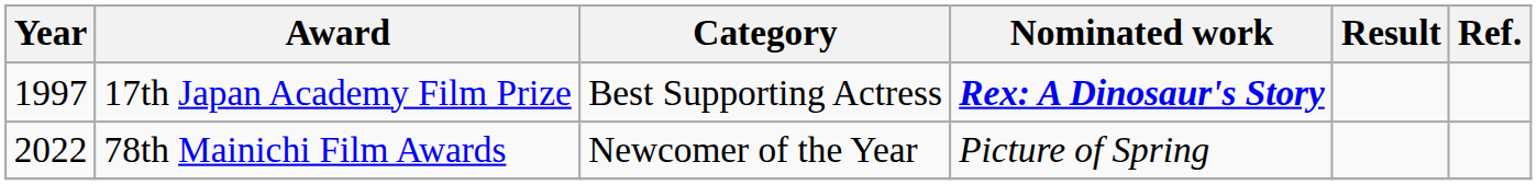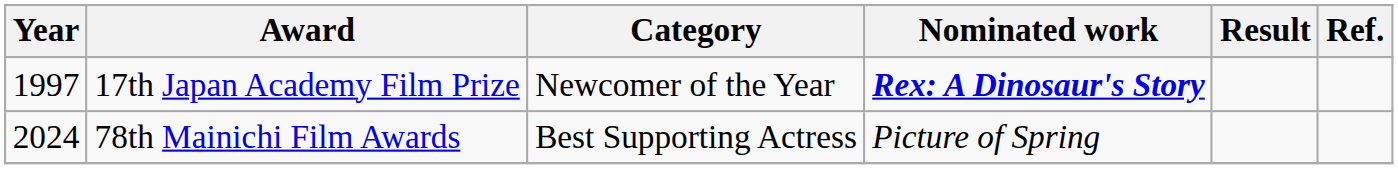 <table class="wikitable">
 <tr>
 <th>Year</th>
 <th>Award</th>
 <th>Category</th>
 <th>Nominated work</th>
 <th>Result</th>
 <th>Ref.</th>
 </tr>
 <tr>
 <td>1997</td>
 <td>17th <a href='#'>Japan Academy Film Prize</a></td>
-<td>Best Supporting Actress</td>
+<td>Newcomer of the Year</td>
 <td><strong><em><a href='#'>Rex: A Dinosaur's Story</a></em></strong></td>
 <td></td>
 <td></td>
 </tr>
 <tr>
-<td>2022</td>
+<td>2024</td>
 <td>78th <a href='#'>Mainichi Film Awards</a></td>
-<td>Newcomer of the Year</td>
+<td>Best Supporting Actress</td>
 <td><em>Picture of Spring</em></td>
 <td></td>
 <td></td>
 </tr>
 <tr>
 </tr>
 </table>
